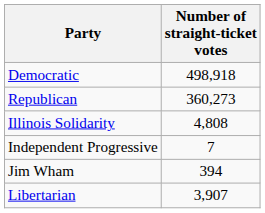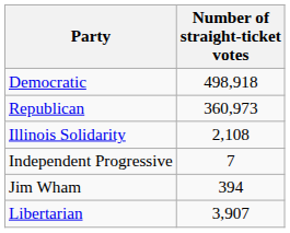 <table class="wikitable">
 <tr>
 <th>Party</th>
 <th>Number of<br>straight-ticket<br>votes</th>
 </tr>
 <tr>
 <td><a href='#'>Democratic</a></td>
 <td style=text-align:center>498,918</td>
 </tr>
 <tr>
 <td><a href='#'>Republican</a></td>
-<td style=text-align:center>360,273</td>
+<td style=text-align:center>360,973</td>
 </tr>
 <tr>
 <td><a href='#'>Illinois Solidarity</a></td>
-<td style=text-align:center>4,808</td>
+<td style=text-align:center>2,108</td>
 </tr>
 <tr>
 <td>Independent Progressive</td>
 <td style=text-align:center>7</td>
 </tr>
 <tr>
 <td>Jim Wham</td>
 <td style=text-align:center>394</td>
 </tr>
 <tr>
 <td><a href='#'>Libertarian</a></td>
 <td style=text-align:center>3,907</td>
 </tr>
 </table>
